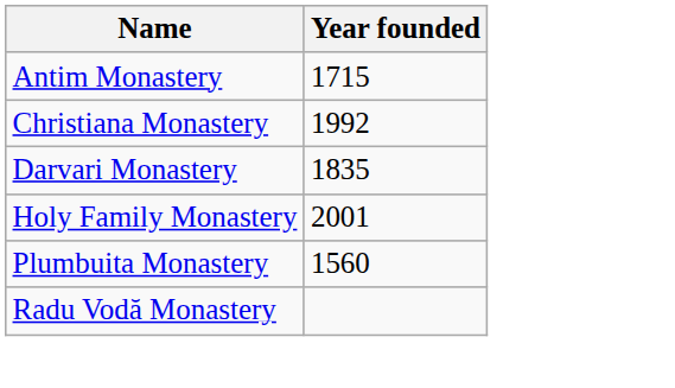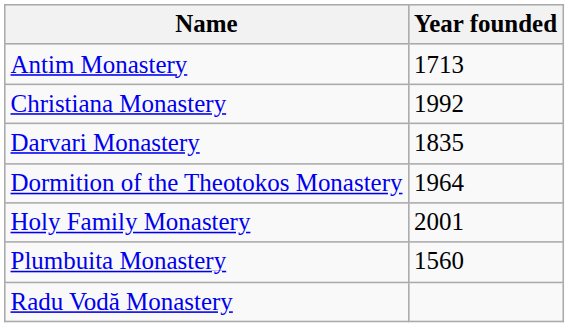 <table class="wikitable sortable">
 <tr>
 <th>Name</th>
 <th>Year founded</th>
 </tr>
 <tr>
 <td><a href='#'>Antim Monastery</a></td>
-<td>1715</td>
+<td>1713</td>
 </tr>
 <tr>
 <td><a href='#'>Christiana Monastery</a></td>
 <td>1992</td>
 </tr>
 <tr>
 <td><a href='#'>Darvari Monastery</a></td>
 <td>1835</td>
+</tr>
+<tr>
+<td><a href='#'>Dormition of the Theotokos Monastery</a></td>
+<td>1964</td>
 </tr>
 <tr>
 <td><a href='#'>Holy Family Monastery</a></td>
 <td>2001</td>
 </tr>
 <tr>
 <td><a href='#'>Plumbuita Monastery</a></td>
 <td>1560</td>
 </tr>
 <tr>
 <td><a href='#'>Radu Vodă Monastery</a></td>
 <td></td>
 </tr>
 </table>
